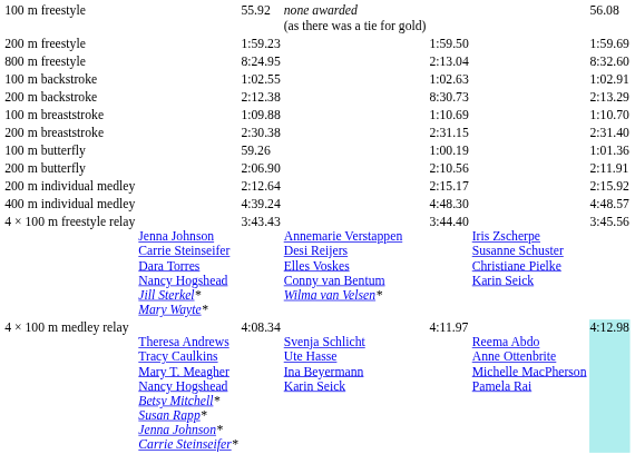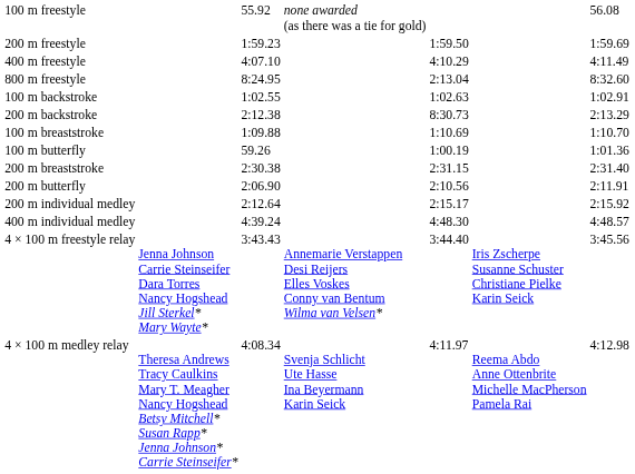 <table>
 <tr valign="top">
 <td rowspan=2>100 m freestyle<br></td>
 <td></td>
 <td rowspan=2>55.92</td>
 <td rowspan=2><em>none awarded</em><br>(as there was a tie for gold)</td>
 <td rowspan=2></td>
 <td rowspan=2></td>
 <td rowspan=2>56.08</td>
 </tr>
 <tr>
 <td></td>
 </tr>
 <tr>
 <td>200 m freestyle<br></td>
 <td></td>
 <td>1:59.23</td>
 <td></td>
 <td>1:59.50</td>
 <td></td>
 <td>1:59.69</td>
+</tr>
+<tr>
+<td>400 m freestyle<br></td>
+<td></td>
+<td>4:07.10 </td>
+<td></td>
+<td>4:10.29</td>
+<td></td>
+<td>4:11.49</td>
 </tr>
 <tr>
 <td>800 m freestyle<br></td>
 <td></td>
 <td>8:24.95 </td>
 <td></td>
 <td>2:13.04</td>
 <td></td>
 <td>8:32.60</td>
 </tr>
 <tr>
 <td>100 m backstroke<br></td>
 <td></td>
 <td>1:02.55</td>
 <td></td>
 <td>1:02.63</td>
 <td></td>
 <td>1:02.91</td>
 </tr>
 <tr>
 <td>200 m backstroke<br></td>
 <td></td>
 <td>2:12.38</td>
 <td></td>
 <td>8:30.73</td>
 <td></td>
 <td>2:13.29</td>
 </tr>
 <tr>
 <td>100 m breaststroke<br></td>
 <td></td>
 <td>1:09.88 </td>
 <td></td>
 <td>1:10.69</td>
 <td></td>
 <td>1:10.70</td>
 </tr>
 <tr>
+<td>100 m butterfly<br></td>
+<td></td>
+<td>59.26</td>
+<td></td>
+<td>1:00.19</td>
+<td></td>
+<td>1:01.36</td>
+</tr>
+<tr>
 <td>200 m breaststroke<br></td>
 <td></td>
 <td>2:30.38</td>
 <td></td>
 <td>2:31.15</td>
 <td></td>
 <td>2:31.40</td>
-</tr>
-<tr>
-<td>100 m butterfly<br></td>
-<td></td>
-<td>59.26</td>
-<td></td>
-<td>1:00.19</td>
-<td></td>
-<td>1:01.36</td>
 </tr>
 <tr>
 <td>200 m butterfly<br></td>
 <td></td>
 <td>2:06.90 </td>
 <td></td>
 <td>2:10.56</td>
 <td></td>
 <td>2:11.91</td>
 </tr>
 <tr>
 <td>200 m individual medley<br></td>
 <td></td>
 <td>2:12.64 </td>
 <td></td>
 <td>2:15.17</td>
 <td></td>
 <td>2:15.92</td>
 </tr>
 <tr>
 <td>400 m individual medley<br></td>
 <td></td>
 <td>4:39.24</td>
 <td></td>
 <td>4:48.30</td>
 <td></td>
 <td>4:48.57</td>
 </tr>
 <tr valign="top">
 <td>4 × 100 m freestyle relay<br></td>
 <td><br> <a href='#'>Jenna Johnson</a><br> <a href='#'>Carrie Steinseifer</a><br> <a href='#'>Dara Torres</a><br> <a href='#'>Nancy Hogshead</a><br> <em><a href='#'>Jill Sterkel</a>*</em><br> <em><a href='#'>Mary Wayte</a>*</em><br></td>
 <td>3:43.43</td>
 <td><br> <a href='#'>Annemarie Verstappen</a><br> <a href='#'>Desi Reijers</a><br> <a href='#'>Elles Voskes</a><br> <a href='#'>Conny van Bentum</a><br> <em><a href='#'>Wilma van Velsen</a>*</em><br></td>
 <td>3:44.40</td>
 <td><br> <a href='#'>Iris Zscherpe</a><br> <a href='#'>Susanne Schuster</a><br> <a href='#'>Christiane Pielke</a><br> <a href='#'>Karin Seick</a><br></td>
 <td>3:45.56</td>
 </tr>
 <tr valign="top">
 <td>4 × 100 m medley relay<br></td>
 <td><br> <a href='#'>Theresa Andrews</a><br> <a href='#'>Tracy Caulkins</a><br> <a href='#'>Mary T. Meagher</a><br> <a href='#'>Nancy Hogshead</a><br> <em><a href='#'>Betsy Mitchell</a>*</em><br> <em><a href='#'>Susan Rapp</a>*</em><br> <em><a href='#'>Jenna Johnson</a>*</em><br> <em><a href='#'>Carrie Steinseifer</a>*</em><br></td>
 <td>4:08.34</td>
 <td><br> <a href='#'>Svenja Schlicht</a><br> <a href='#'>Ute Hasse</a><br> <a href='#'>Ina Beyermann</a><br> <a href='#'>Karin Seick</a><br></td>
 <td>4:11.97</td>
 <td><br> <a href='#'>Reema Abdo</a><br> <a href='#'>Anne Ottenbrite</a><br> <a href='#'>Michelle MacPherson</a><br> <a href='#'>Pamela Rai</a><br></td>
-<td style="background: paleturquoise;">4:12.98</td>
+<td>4:12.98</td>
 </tr>
 </table>
